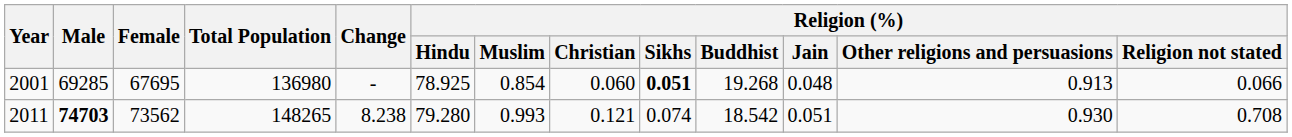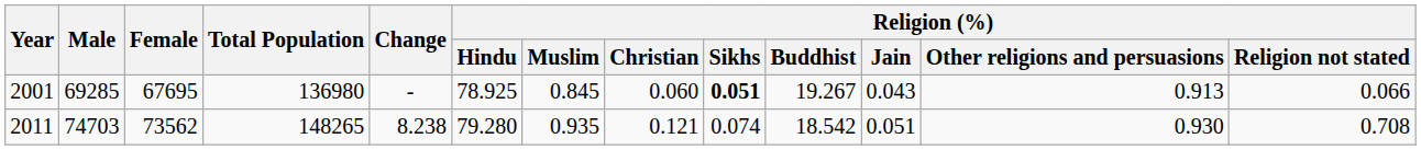 <table class="wikitable">
 <tr>
 <th rowspan="2">Year</th>
 <th rowspan="2">Male</th>
 <th rowspan="2">Female</th>
 <th rowspan="2">Total Population</th>
 <th rowspan="2">Change</th>
 <th colspan="8">Religion (%)</th>
 </tr>
 <tr>
 <th>Hindu</th>
 <th>Muslim</th>
 <th>Christian</th>
 <th>Sikhs</th>
 <th>Buddhist</th>
 <th>Jain</th>
 <th>Other religions and persuasions</th>
 <th>Religion not stated</th>
 </tr>
 <tr>
 <td>2001</td>
 <td style="text-align:right;">69285</td>
 <td style="text-align:right;">67695</td>
 <td style="text-align:right;">136980</td>
 <td style="text-align:center;">-</td>
 <td style="text-align:right;">78.925</td>
-<td style="text-align:right;">0.854</td>
+<td style="text-align:right;">0.845</td>
 <td style="text-align:right;">0.060</td>
 <td style="text-align:right;"><strong>0.051</strong></td>
-<td style="text-align:right;">19.268</td>
-<td style="text-align:right;">0.048</td>
+<td style="text-align:right;">19.267</td>
+<td style="text-align:right;">0.043</td>
 <td style="text-align:right;">0.913</td>
 <td style="text-align:right;">0.066</td>
 </tr>
 <tr>
 <td>2011</td>
-<td style="text-align:right;"><strong>74703</strong></td>
+<td style="text-align:right;">74703</td>
 <td style="text-align:right;">73562</td>
 <td style="text-align:right;">148265</td>
 <td style="text-align:right;">8.238</td>
 <td style="text-align:right;">79.280</td>
-<td style="text-align:right;">0.993</td>
+<td style="text-align:right;">0.935</td>
 <td style="text-align:right;">0.121</td>
 <td style="text-align:right;">0.074</td>
 <td style="text-align:right;">18.542</td>
 <td style="text-align:right;">0.051</td>
 <td style="text-align:right;">0.930</td>
 <td style="text-align:right;">0.708</td>
 </tr>
 </table>
